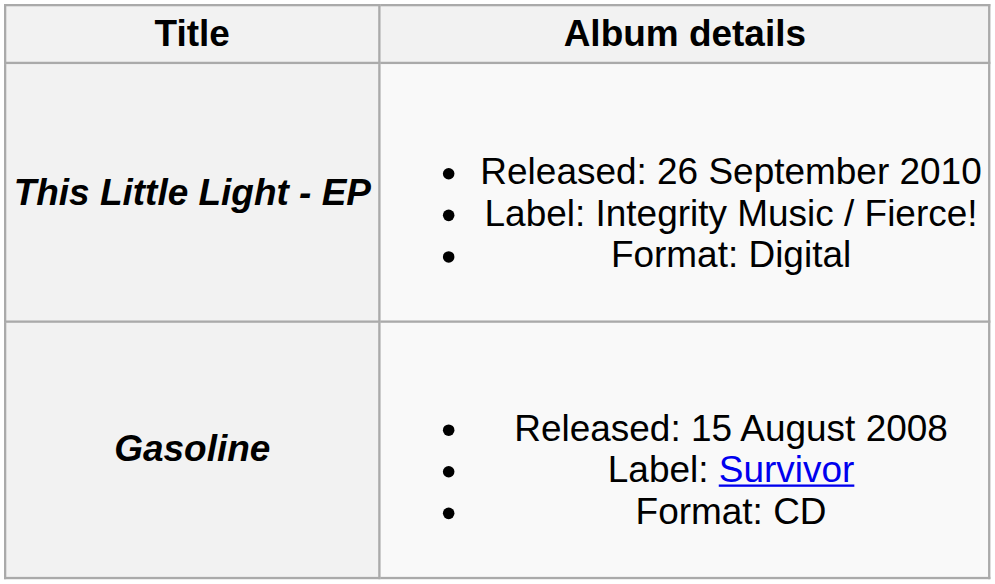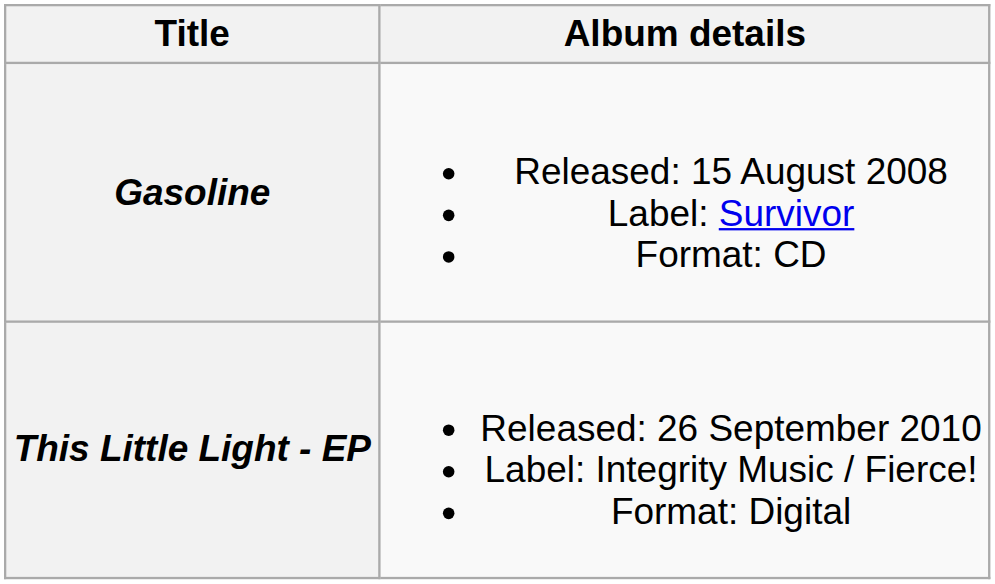 <table class="wikitable plainrowheaders" style="text-align:center;">
 <tr>
 <th scope="col">Title</th>
 <th scope="col">Album details</th>
 </tr>
 <tr>
+<th scope="row"><em>Gasoline</em></th>
+<td><br><ul><li>Released: 15 August 2008</li><li>Label: <a href='#'>Survivor</a></li><li>Format: CD</li></ul></td>
+</tr>
+<tr>
 <th scope="row"><em>This Little Light - EP</em></th>
 <td><br><ul><li>Released: 26 September 2010</li><li>Label: Integrity Music / Fierce!</li><li>Format: Digital</li></ul></td>
 </tr>
-<tr>
-<th scope="row"><em>Gasoline</em></th>
-<td><br><ul><li>Released: 15 August 2008</li><li>Label: <a href='#'>Survivor</a></li><li>Format: CD</li></ul></td>
-</tr>
 </table>
